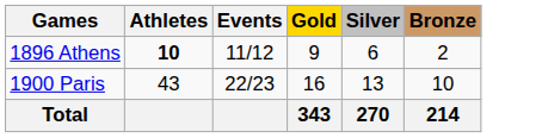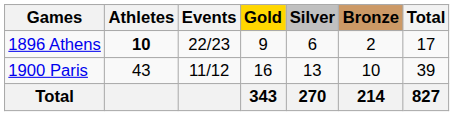 <table class="wikitable sortable" style="text-align:center">
 <tr>
 <th>Games</th>
 <th>Athletes</th>
 <th>Events</th>
 <th style="background:gold;">Gold</th>
 <th style="background:silver;">Silver</th>
 <th style="background:#c96;">Bronze</th>
+<th>Total</th>
 </tr>
 <tr>
 <td align=left><a href='#'>1896 Athens</a></td>
 <td><strong>10</strong></td>
-<td>11/12</td>
+<td>22/23</td>
 <td>9</td>
 <td>6</td>
 <td>2</td>
+<td>17</td>
 </tr>
 <tr>
 <td align=left><a href='#'>1900 Paris</a></td>
 <td>43</td>
-<td>22/23</td>
+<td>11/12</td>
 <td>16</td>
 <td>13</td>
 <td>10</td>
+<td>39</td>
 </tr>
 <tr>
 <th>Total</th>
 <th></th>
 <th></th>
 <th>343</th>
 <th>270</th>
 <th>214</th>
+<th>827</th>
 </tr>
 </table>
